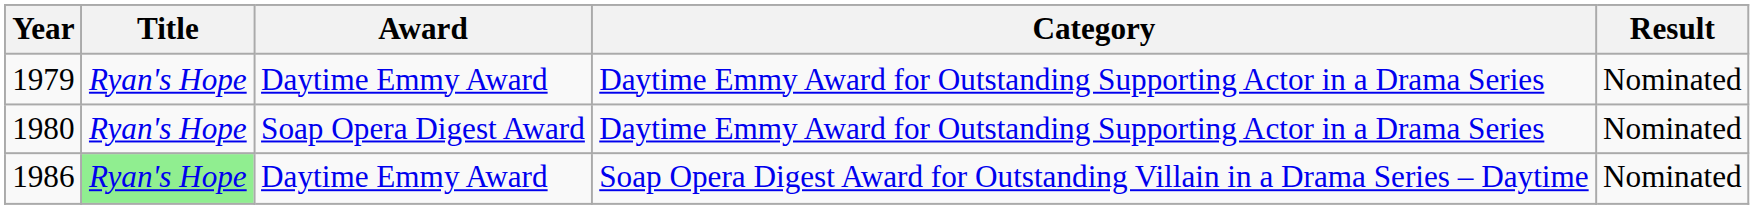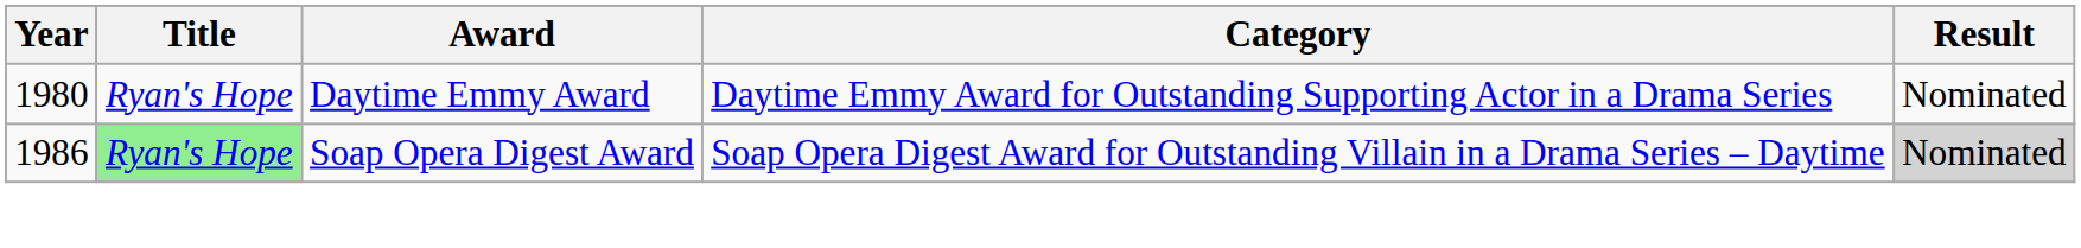 <table class="wikitable sortable">
 <tr>
 <th>Year</th>
 <th>Title</th>
 <th>Award</th>
 <th>Category</th>
 <th>Result</th>
 </tr>
 <tr>
-<td>1979</td>
+<td>1980</td>
 <td><em><a href='#'>Ryan's Hope</a></em></td>
 <td><a href='#'>Daytime Emmy Award</a></td>
 <td><a href='#'>Daytime Emmy Award for Outstanding Supporting Actor in a Drama Series</a></td>
 <td>Nominated</td>
 </tr>
 <tr>
-<td>1980</td>
-<td><em><a href='#'>Ryan's Hope</a></em></td>
-<td><a href='#'>Soap Opera Digest Award</a></td>
-<td><a href='#'>Daytime Emmy Award for Outstanding Supporting Actor in a Drama Series</a></td>
-<td>Nominated</td>
-</tr>
-<tr>
 <td>1986</td>
 <td style="background: lightgreen;"><em><a href='#'>Ryan's Hope</a></em></td>
-<td><a href='#'>Daytime Emmy Award</a></td>
+<td><a href='#'>Soap Opera Digest Award</a></td>
 <td><a href='#'>Soap Opera Digest Award for Outstanding Villain in a Drama Series – Daytime</a></td>
-<td>Nominated</td>
+<td style="background: lightgrey;">Nominated</td>
 </tr>
 </table>
